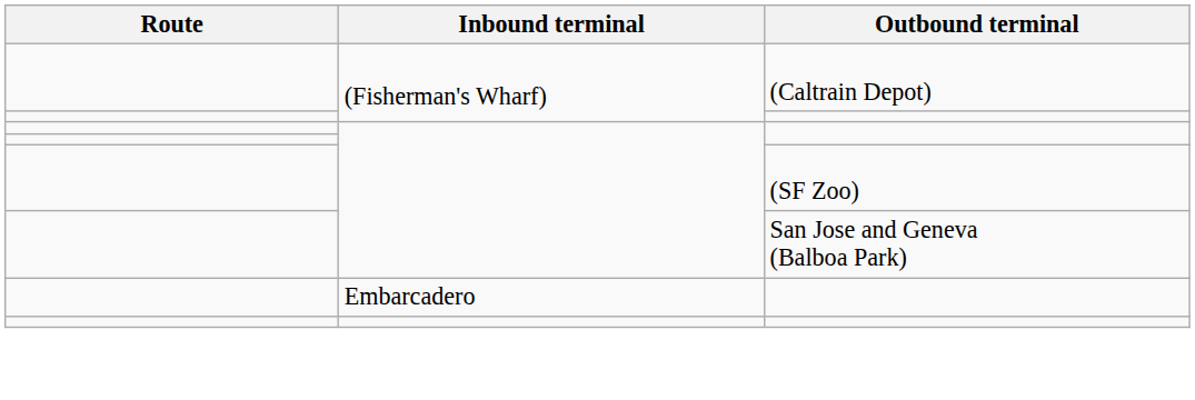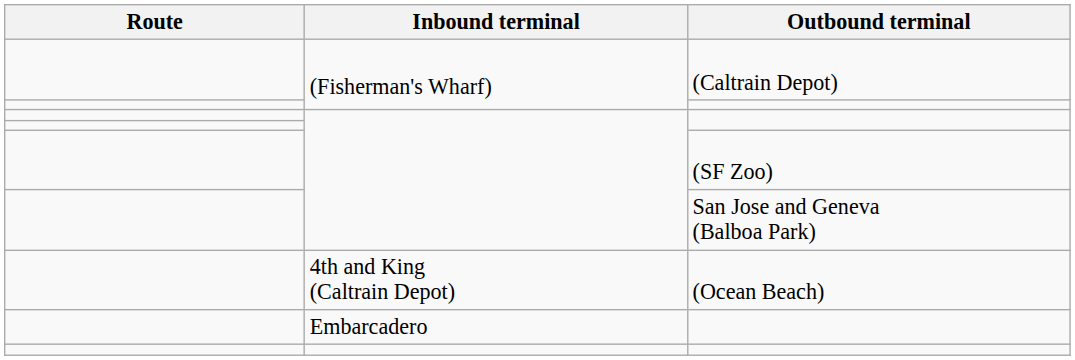 <table class="wikitable sortable">
 <tr>
 <th width="210">Route</th>
 <th class="unsortable" width="270">Inbound terminal</th>
 <th class="unsortable" width="270">Outbound terminal</th>
 </tr>
 <tr>
 <td></td>
 <td rowspan="2"><br>(Fisherman's Wharf)</td>
 <td><br>(Caltrain Depot)</td>
 </tr>
 <tr>
 <td></td>
 <td></td>
 </tr>
 <tr>
 <td></td>
 <td rowspan="4"></td>
 <td rowspan="2"></td>
 </tr>
 <tr>
 <td></td>
 </tr>
 <tr>
 <td></td>
 <td><br>(SF Zoo)</td>
 </tr>
 <tr>
 <td></td>
 <td>San Jose and Geneva<br>(Balboa Park)</td>
 </tr>
 <tr>
 <td></td>
+<td>4th and King<br>(Caltrain Depot)</td>
+<td><br>(Ocean Beach)</td>
+</tr>
+<tr>
+<td></td>
 <td>Embarcadero</td>
 <td></td>
 </tr>
 <tr>
 <td></td>
 <td></td>
 <td></td>
 </tr>
 </table>
